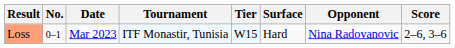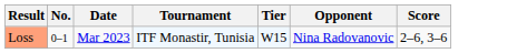 <table class="sortable wikitable" style=font-size:97%>
 <tr>
 <th>Result</th>
 <th>No.</th>
 <th>Date</th>
 <th>Tournament</th>
 <th>Tier</th>
-<th>Surface</th>
 <th>Opponent</th>
 <th class="unsortable">Score</th>
 </tr>
 <tr>
 <td style="background:#ffa07a;">Loss</td>
 <td><small>0–1</small></td>
 <td><a href='#'>Mar 2023</a></td>
 <td style="background:#f0f8ff;">ITF Monastir, Tunisia</td>
 <td style="background:#f0f8ff;">W15</td>
-<td>Hard</td>
 <td> <a href='#'>Nina Radovanovic</a></td>
 <td>2–6, 3–6</td>
 </tr>
 </table>
